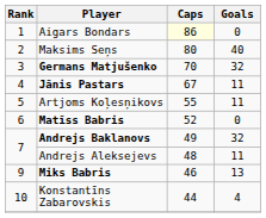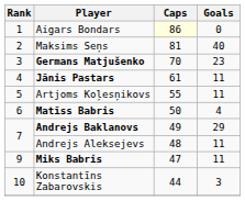 <table class="wikitable sortable" style="font-size:100%; text-align:center;">
 <tr>
 <th width=30px>Rank</th>
 <th width=150px>Player</th>
 <th width=50px>Caps</th>
 <th width=50px>Goals</th>
 </tr>
 <tr>
 <td>1</td>
 <td align="left">Aigars Bondars</td>
 <td style="background: lightyellow;">86</td>
 <td>0</td>
 </tr>
 <tr>
 <td>2</td>
 <td align="left">Maksims Seņs</td>
-<td>80</td>
+<td>81</td>
 <td>40</td>
 </tr>
 <tr>
 <td>3</td>
 <td align="left"><strong>Germans Matjušenko</strong></td>
 <td>70</td>
-<td>32</td>
+<td>23</td>
 </tr>
 <tr>
 <td>4</td>
 <td align="left"><strong>Jānis Pastars</strong></td>
-<td>67</td>
+<td>61</td>
 <td>11</td>
 </tr>
 <tr>
 <td>5</td>
 <td align="left">Artjoms Koļesņikovs</td>
 <td>55</td>
 <td>11</td>
 </tr>
 <tr>
 <td>6</td>
 <td align="left"><strong>Matīss Babris</strong></td>
-<td>52</td>
-<td>0</td>
+<td>50</td>
+<td>4</td>
 </tr>
 <tr>
 <td rowspan=2>7</td>
 <td align="left"><strong>Andrejs Baklanovs</strong></td>
 <td>49</td>
-<td>32</td>
+<td>29</td>
 </tr>
 <tr>
 <td align="left">Andrejs Aleksejevs</td>
 <td>48</td>
 <td>11</td>
 </tr>
 <tr>
 <td>9</td>
 <td align="left"><strong>Miks Babris</strong></td>
-<td>46</td>
-<td>13</td>
+<td>47</td>
+<td>11</td>
 </tr>
 <tr>
 <td>10</td>
 <td align="left">Konstantīns Zabarovskis</td>
 <td>44</td>
-<td>4</td>
+<td>3</td>
 </tr>
 <tr>
 </tr>
 </table>
